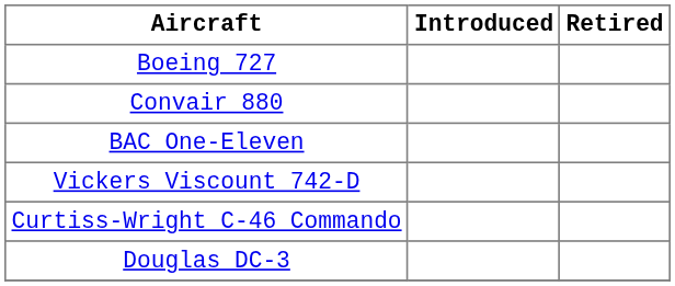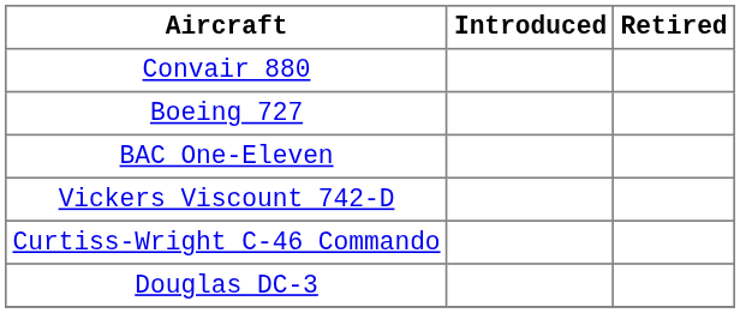 <table class="toccolours sortable" border="1" cellpadding="3" style="border-collapse:collapse;text-align:center">
 <tr>
 <th>Aircraft</th>
 <th>Introduced</th>
 <th>Retired</th>
 </tr>
 <tr>
-<td><a href='#'>Boeing 727</a></td>
+<td><a href='#'>Convair 880</a></td>
 <td></td>
 <td></td>
 </tr>
 <tr>
-<td><a href='#'>Convair 880</a></td>
+<td><a href='#'>Boeing 727</a></td>
 <td></td>
 <td></td>
 </tr>
 <tr>
 <td><a href='#'>BAC One-Eleven</a></td>
 <td></td>
 <td></td>
 </tr>
 <tr>
 <td><a href='#'>Vickers Viscount 742-D</a></td>
 <td></td>
 <td></td>
 </tr>
 <tr>
 <td><a href='#'>Curtiss-Wright C-46 Commando</a></td>
 <td></td>
 <td></td>
 </tr>
 <tr>
 <td><a href='#'>Douglas DC-3</a></td>
 <td></td>
 <td></td>
 </tr>
 <tr>
 </tr>
 </table>
